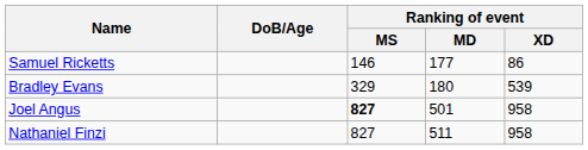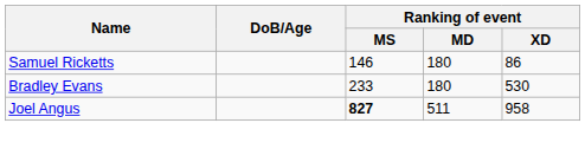 <table class="wikitable" style="width:600px; font-size:95%;">
 <tr>
 <th rowspan="2" align="left">Name</th>
 <th rowspan="2" align="left">DoB/Age</th>
 <th colspan="3" align="center">Ranking of event</th>
 </tr>
 <tr>
 <th align="center">MS</th>
 <th>MD</th>
 <th align="center">XD</th>
 </tr>
 <tr>
 <td><a href='#'>Samuel Ricketts</a></td>
 <td></td>
 <td>146</td>
-<td>177</td>
+<td>180</td>
 <td>86</td>
 </tr>
 <tr>
 <td><a href='#'>Bradley Evans</a></td>
 <td></td>
-<td>329</td>
+<td>233</td>
 <td>180</td>
-<td>539</td>
+<td>530</td>
 </tr>
 <tr>
 <td><a href='#'>Joel Angus</a></td>
 <td></td>
 <td><strong>827</strong></td>
-<td>501</td>
-<td>958</td>
-</tr>
-<tr>
-<td><a href='#'>Nathaniel Finzi</a></td>
-<td></td>
-<td>827</td>
 <td>511</td>
 <td>958</td>
 </tr>
 </table>
